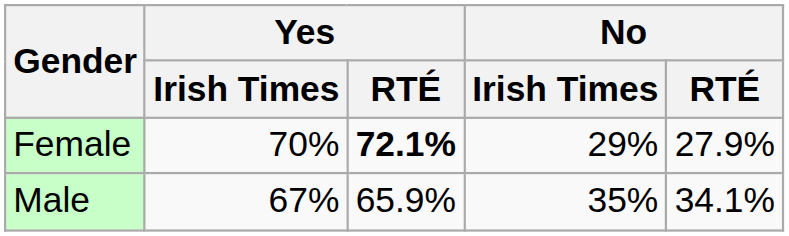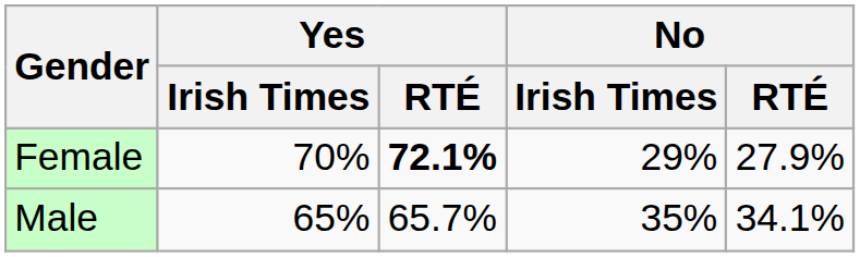 <table class="wikitable">
 <tr>
 <th rowspan=2>Gender</th>
 <th colspan=2>Yes</th>
 <th colspan=2>No</th>
 </tr>
 <tr>
 <th>Irish Times</th>
 <th>RTÉ</th>
 <th>Irish Times</th>
 <th>RTÉ</th>
 </tr>
 <tr>
 <td style="background:#c8ffc8;">Female</td>
 <td style="text-align: right;">70%</td>
 <td style="text-align: right;"><strong>72.1%</strong></td>
 <td style="text-align: right;">29%</td>
 <td style="text-align: right;">27.9%</td>
 </tr>
 <tr>
 <td style="background:#c8ffc8;">Male</td>
-<td style="text-align: right;">67%</td>
-<td style="text-align: right;">65.9%</td>
+<td style="text-align: right;">65%</td>
+<td style="text-align: right;">65.7%</td>
 <td style="text-align: right;">35%</td>
 <td style="text-align: right;">34.1%</td>
 </tr>
 </table>
